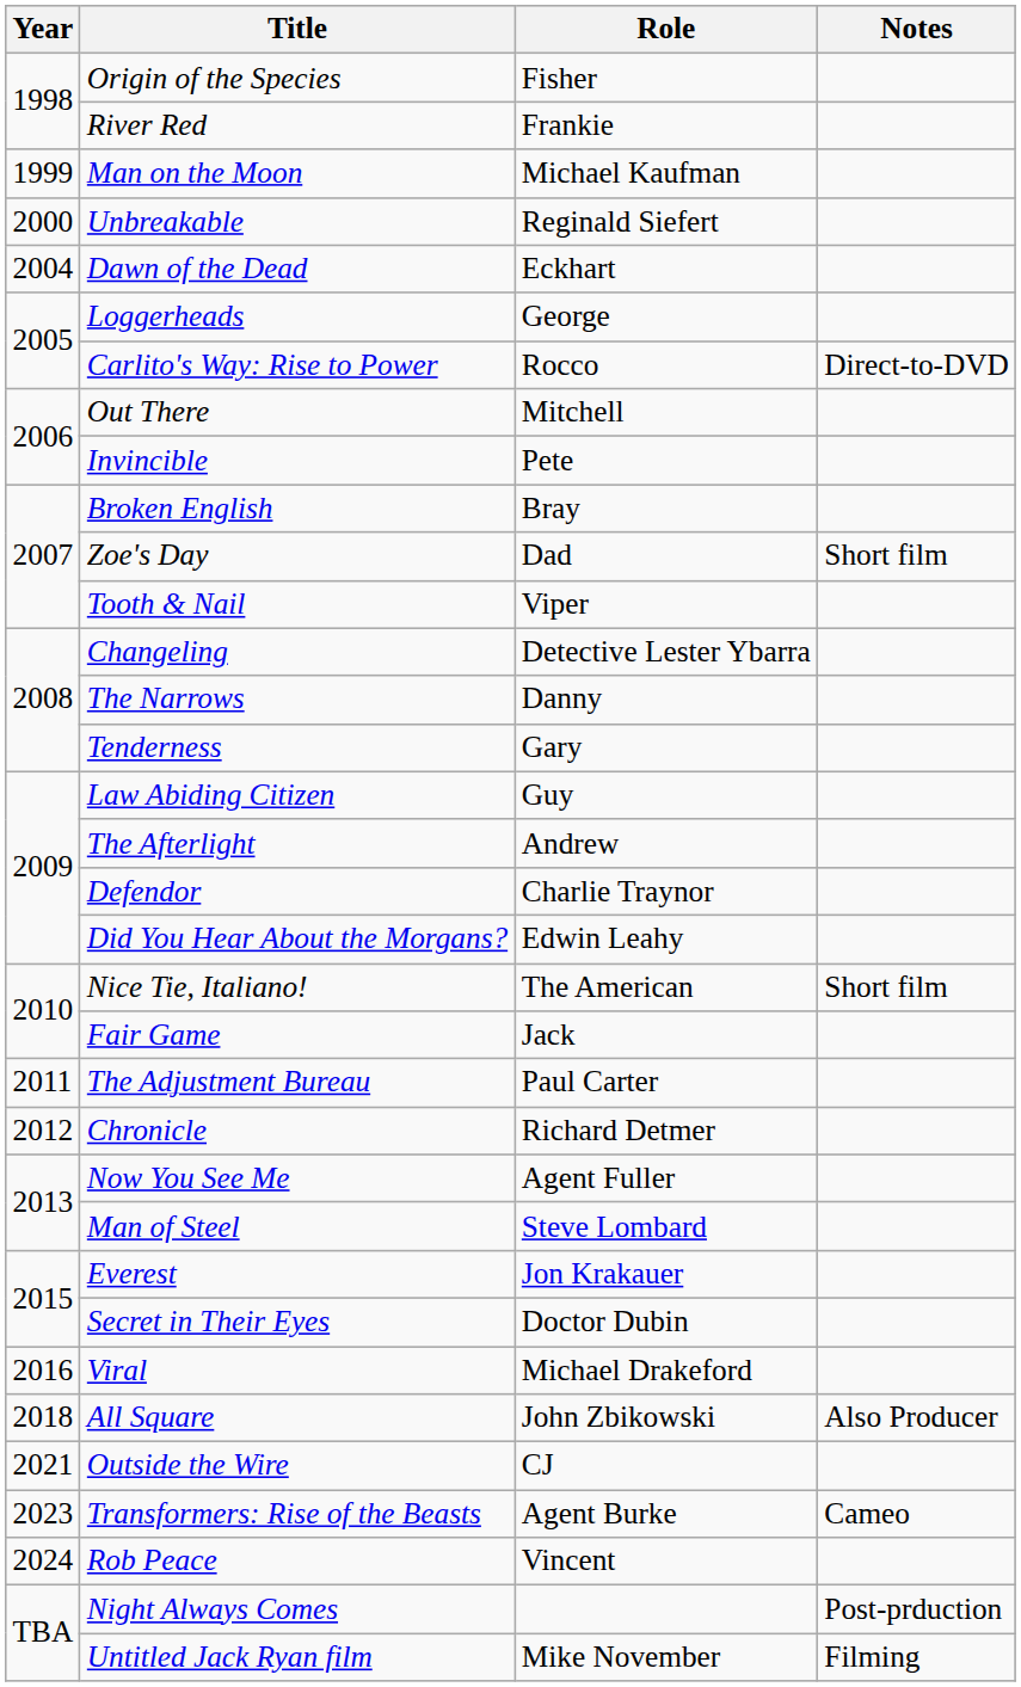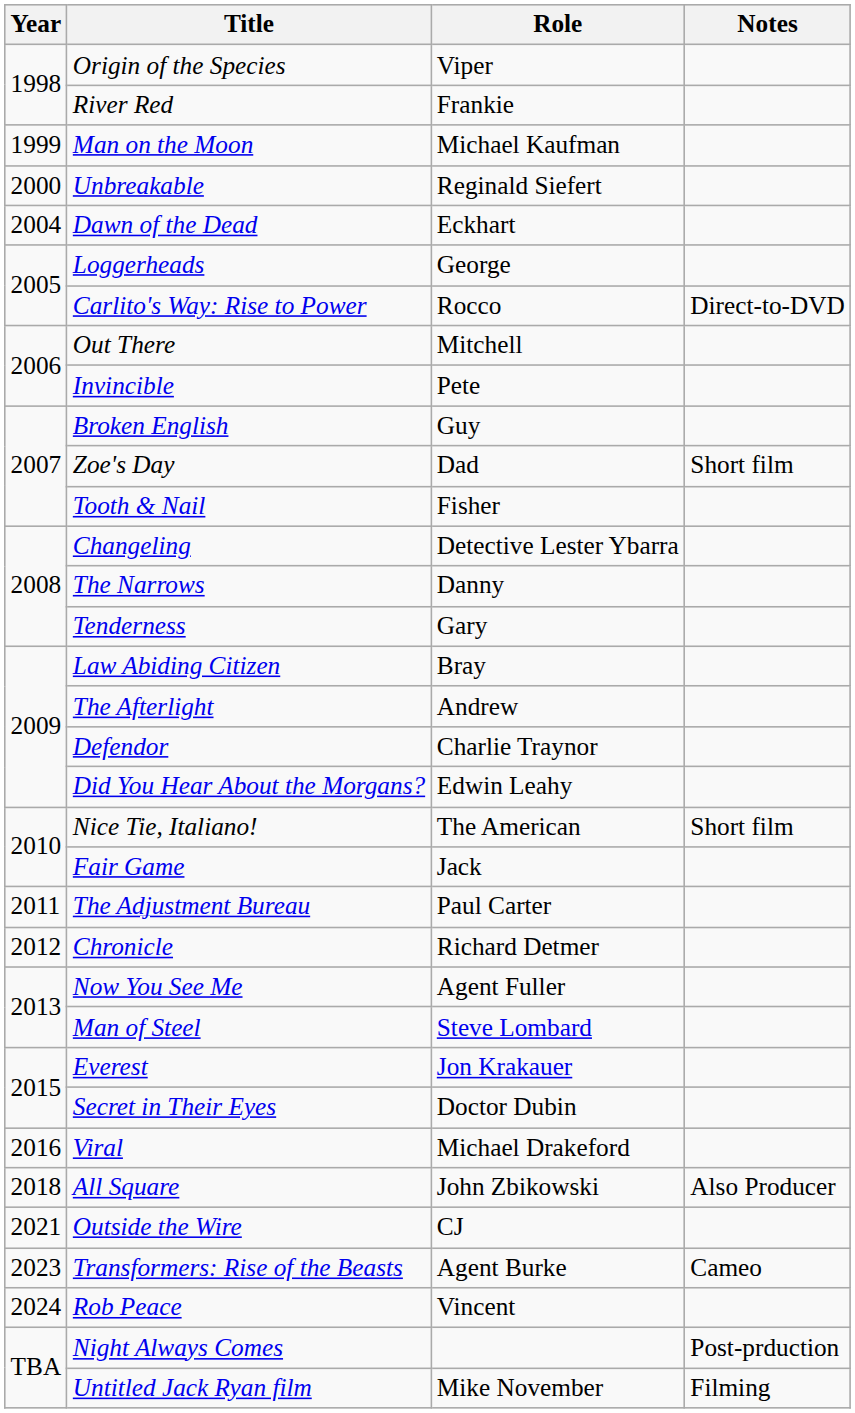 <table class="wikitable sortable">
 <tr>
 <th>Year</th>
 <th>Title</th>
 <th>Role</th>
 <th>Notes</th>
 </tr>
 <tr>
 <td rowspan="2">1998</td>
 <td><em>Origin of the Species</em></td>
-<td>Fisher</td>
+<td>Viper</td>
 <td></td>
 </tr>
 <tr>
 <td><em>River Red</em></td>
 <td>Frankie</td>
 <td></td>
 </tr>
 <tr>
 <td>1999</td>
 <td><em><a href='#'>Man on the Moon</a></em></td>
 <td>Michael Kaufman</td>
 <td></td>
 </tr>
 <tr>
 <td>2000</td>
 <td><em><a href='#'>Unbreakable</a></em></td>
 <td>Reginald Siefert</td>
 <td></td>
 </tr>
 <tr>
 <td>2004</td>
 <td><em><a href='#'>Dawn of the Dead</a></em></td>
 <td>Eckhart</td>
 <td></td>
 </tr>
 <tr>
 <td rowspan="2">2005</td>
 <td><em><a href='#'>Loggerheads</a></em></td>
 <td>George</td>
 <td></td>
 </tr>
 <tr>
 <td><em><a href='#'>Carlito's Way: Rise to Power</a></em></td>
 <td>Rocco</td>
 <td>Direct-to-DVD</td>
 </tr>
 <tr>
 <td rowspan="2">2006</td>
 <td><em>Out There</em></td>
 <td>Mitchell</td>
 <td></td>
 </tr>
 <tr>
 <td><em><a href='#'>Invincible</a></em></td>
 <td>Pete</td>
 <td></td>
 </tr>
 <tr>
 <td rowspan="3">2007</td>
 <td><em><a href='#'>Broken English</a></em></td>
-<td>Bray</td>
+<td>Guy</td>
 <td></td>
 </tr>
 <tr>
 <td><em>Zoe's Day</em></td>
 <td>Dad</td>
 <td>Short film</td>
 </tr>
 <tr>
 <td><em><a href='#'>Tooth & Nail</a></em></td>
-<td>Viper</td>
+<td>Fisher</td>
 <td></td>
 </tr>
 <tr>
 <td rowspan="3">2008</td>
 <td><em><a href='#'>Changeling</a></em></td>
 <td>Detective Lester Ybarra</td>
 <td></td>
 </tr>
 <tr>
 <td><em><a href='#'>The Narrows</a></em></td>
 <td>Danny</td>
 <td></td>
 </tr>
 <tr>
 <td><em><a href='#'>Tenderness</a></em></td>
 <td>Gary</td>
 <td></td>
 </tr>
 <tr>
 <td rowspan="4">2009</td>
 <td><em><a href='#'>Law Abiding Citizen</a></em></td>
-<td>Guy</td>
+<td>Bray</td>
 <td></td>
 </tr>
 <tr>
 <td><em><a href='#'>The Afterlight</a></em></td>
 <td>Andrew</td>
 <td></td>
 </tr>
 <tr>
 <td><em><a href='#'>Defendor</a></em></td>
 <td>Charlie Traynor</td>
 <td></td>
 </tr>
 <tr>
 <td><em><a href='#'>Did You Hear About the Morgans?</a></em></td>
 <td>Edwin Leahy</td>
 <td></td>
 </tr>
 <tr>
 <td rowspan="2">2010</td>
 <td><em>Nice Tie, Italiano!</em></td>
 <td>The American</td>
 <td>Short film</td>
 </tr>
 <tr>
 <td><em><a href='#'>Fair Game</a></em></td>
 <td>Jack</td>
 <td></td>
 </tr>
 <tr>
 <td>2011</td>
 <td><em><a href='#'>The Adjustment Bureau</a></em></td>
 <td>Paul Carter</td>
 <td></td>
 </tr>
 <tr>
 <td>2012</td>
 <td><em><a href='#'>Chronicle</a></em></td>
 <td>Richard Detmer</td>
 <td></td>
 </tr>
 <tr>
 <td rowspan="2">2013</td>
 <td><em><a href='#'>Now You See Me</a></em></td>
 <td>Agent Fuller</td>
 <td></td>
 </tr>
 <tr>
 <td><em><a href='#'>Man of Steel</a></em></td>
 <td><a href='#'>Steve Lombard</a></td>
 <td></td>
 </tr>
 <tr>
 <td rowspan="2">2015</td>
 <td><em><a href='#'>Everest</a></em></td>
 <td><a href='#'>Jon Krakauer</a></td>
 <td></td>
 </tr>
 <tr>
 <td><em><a href='#'>Secret in Their Eyes</a></em></td>
 <td>Doctor Dubin</td>
 <td></td>
 </tr>
 <tr>
 <td>2016</td>
 <td><em><a href='#'>Viral</a></em></td>
 <td>Michael Drakeford</td>
 <td></td>
 </tr>
 <tr>
 <td>2018</td>
 <td><em><a href='#'>All Square</a></em></td>
 <td>John Zbikowski</td>
 <td>Also Producer</td>
 </tr>
 <tr>
 <td>2021</td>
 <td><em><a href='#'>Outside the Wire</a></em></td>
 <td>CJ</td>
 <td></td>
 </tr>
 <tr>
 <td>2023</td>
 <td><em><a href='#'>Transformers: Rise of the Beasts</a></em></td>
 <td>Agent Burke</td>
 <td>Cameo</td>
 </tr>
 <tr>
 <td>2024</td>
 <td><em><a href='#'>Rob Peace</a></em></td>
 <td>Vincent</td>
 <td></td>
 </tr>
 <tr>
 <td rowspan="2">TBA</td>
 <td><em><a href='#'>Night Always Comes</a></em></td>
 <td></td>
 <td>Post-prduction</td>
 </tr>
 <tr>
 <td><em><a href='#'>Untitled Jack Ryan film</a></em></td>
 <td>Mike November</td>
 <td>Filming</td>
 </tr>
 </table>
